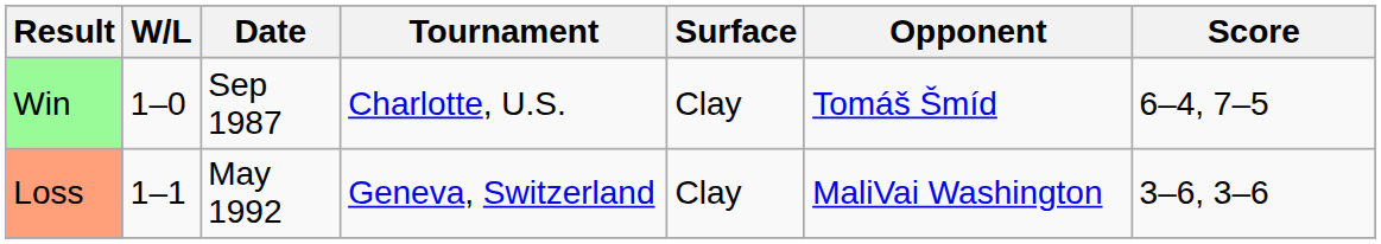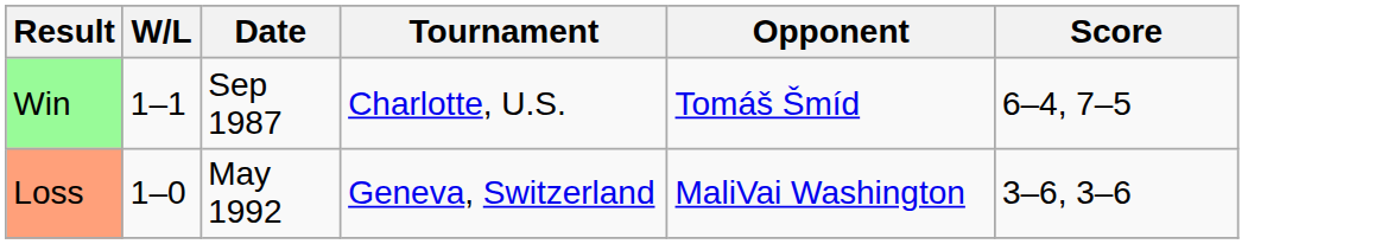 <table class="sortable wikitable">
 <tr>
 <th style="width:40px">Result</th>
 <th style="width:30px" class="unsortable">W/L</th>
 <th style="width:60px">Date</th>
 <th style="width:150px">Tournament</th>
-<th style="width:55px">Surface</th>
 <th style="width:150px">Opponent</th>
 <th style="width:110px" class="unsortable">Score</th>
 </tr>
 <tr>
 <td style="background:#98fb98;">Win</td>
-<td>1–0</td>
+<td>1–1</td>
 <td>Sep 1987</td>
 <td><a href='#'>Charlotte</a>, U.S.</td>
-<td>Clay</td>
 <td> <a href='#'>Tomáš Šmíd</a></td>
 <td>6–4, 7–5</td>
 </tr>
 <tr>
 <td style="background:#ffa07a;">Loss</td>
-<td>1–1</td>
+<td>1–0</td>
 <td>May 1992</td>
 <td><a href='#'>Geneva</a>, <a href='#'>Switzerland</a></td>
-<td>Clay</td>
 <td> <a href='#'>MaliVai Washington</a></td>
 <td>3–6, 3–6</td>
 </tr>
 </table>
